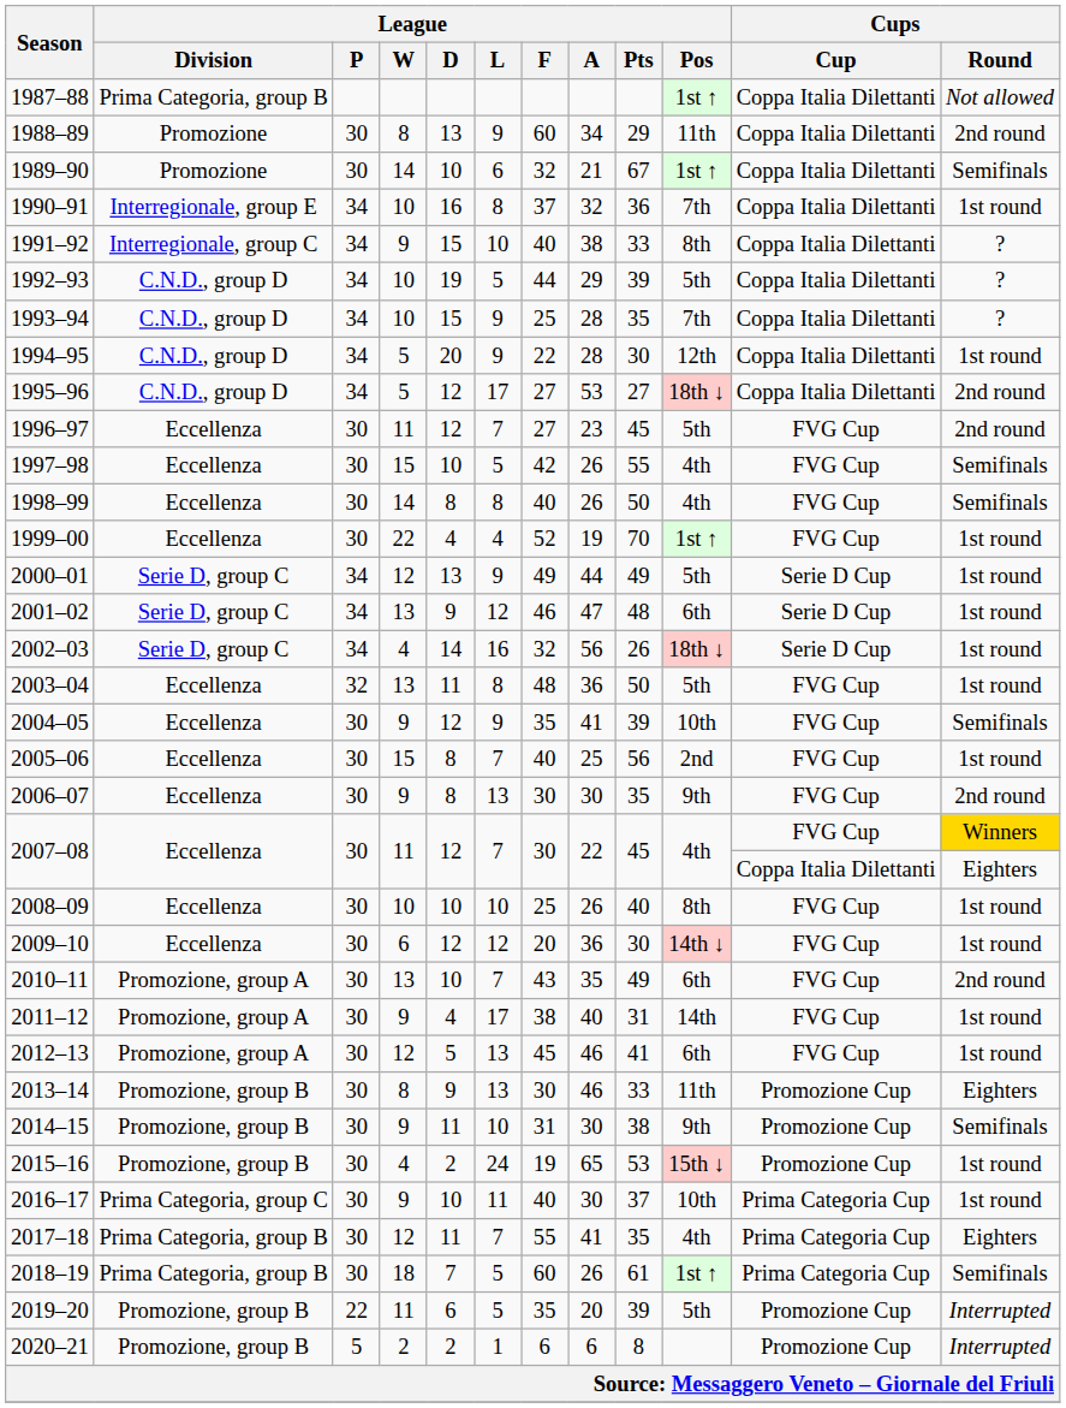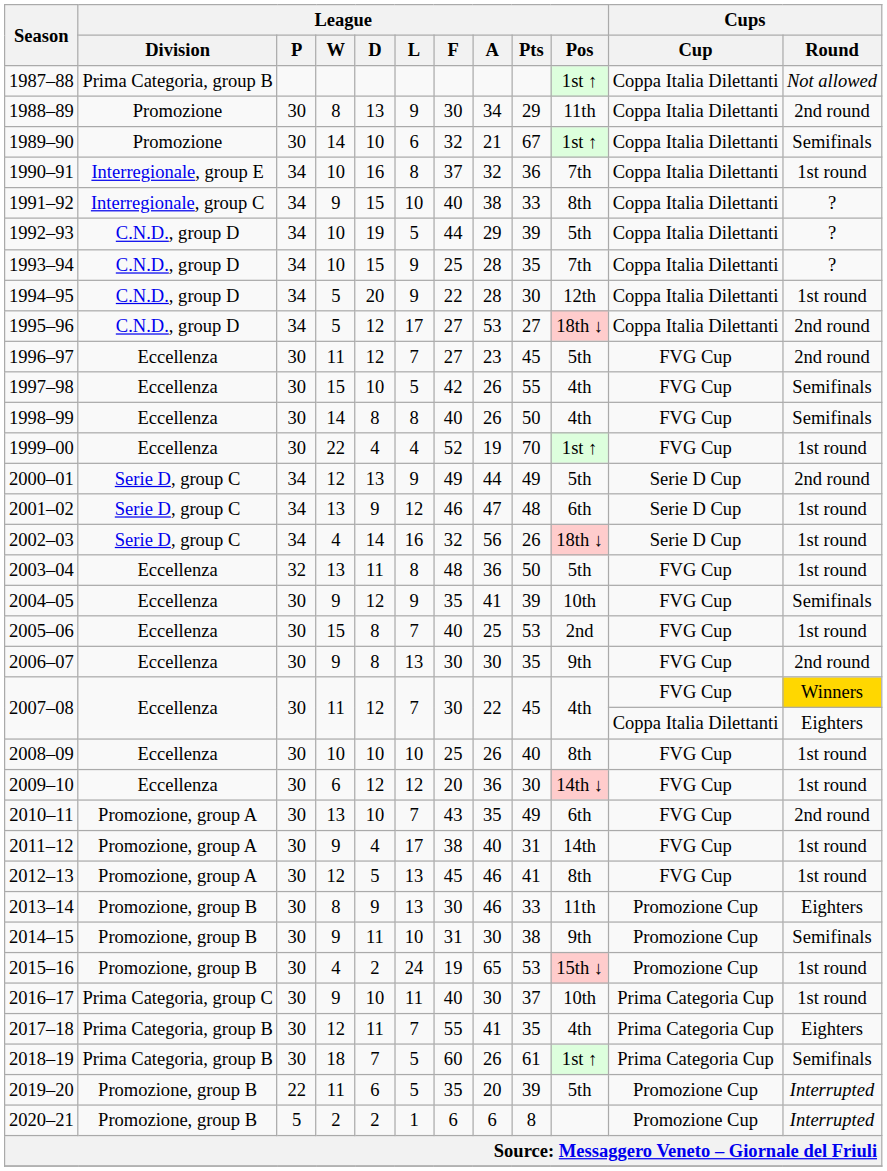 <table class="wikitable" style="font-size:95%; text-align: center;">
 <tr>
 <th rowspan=2>Season</th>
 <th colspan=9>League</th>
 <th colspan=2>Cups</th>
 </tr>
 <tr>
 <th>Division</th>
 <th width="25">P</th>
 <th width="25">W</th>
 <th width="25">D</th>
 <th width="25">L</th>
 <th width="25">F</th>
 <th width="25">A</th>
 <th width="25">Pts</th>
 <th width="40">Pos</th>
 <th>Cup</th>
 <th>Round</th>
 </tr>
 <tr>
 <td>1987–88</td>
 <td>Prima Categoria, group B</td>
 <td></td>
 <td></td>
 <td></td>
 <td></td>
 <td></td>
 <td></td>
 <td></td>
 <td bgcolor="#DDFFDD">1st ↑</td>
 <td>Coppa Italia Dilettanti</td>
 <td><em>Not allowed</em></td>
 </tr>
 <tr>
 <td>1988–89</td>
 <td>Promozione</td>
 <td>30</td>
 <td>8</td>
 <td>13</td>
 <td>9</td>
-<td>60</td>
+<td>30</td>
 <td>34</td>
 <td>29</td>
 <td>11th</td>
 <td>Coppa Italia Dilettanti</td>
 <td>2nd round</td>
 </tr>
 <tr>
 <td>1989–90</td>
 <td>Promozione</td>
 <td>30</td>
 <td>14</td>
 <td>10</td>
 <td>6</td>
 <td>32</td>
 <td>21</td>
 <td>67</td>
 <td bgcolor="#DDFFDD">1st ↑</td>
 <td>Coppa Italia Dilettanti</td>
 <td>Semifinals</td>
 </tr>
 <tr>
 <td>1990–91</td>
 <td><a href='#'>Interregionale</a>, group E</td>
 <td>34</td>
 <td>10</td>
 <td>16</td>
 <td>8</td>
 <td>37</td>
 <td>32</td>
 <td>36</td>
 <td>7th</td>
 <td>Coppa Italia Dilettanti</td>
 <td>1st round</td>
 </tr>
 <tr>
 <td>1991–92</td>
 <td><a href='#'>Interregionale</a>, group C</td>
 <td>34</td>
 <td>9</td>
 <td>15</td>
 <td>10</td>
 <td>40</td>
 <td>38</td>
 <td>33</td>
 <td>8th</td>
 <td>Coppa Italia Dilettanti</td>
 <td>?</td>
 </tr>
 <tr>
 <td>1992–93</td>
 <td><a href='#'>C.N.D.</a>, group D</td>
 <td>34</td>
 <td>10</td>
 <td>19</td>
 <td>5</td>
 <td>44</td>
 <td>29</td>
 <td>39</td>
 <td>5th</td>
 <td>Coppa Italia Dilettanti</td>
 <td>?</td>
 </tr>
 <tr>
 <td>1993–94</td>
 <td><a href='#'>C.N.D.</a>, group D</td>
 <td>34</td>
 <td>10</td>
 <td>15</td>
 <td>9</td>
 <td>25</td>
 <td>28</td>
 <td>35</td>
 <td>7th</td>
 <td>Coppa Italia Dilettanti</td>
 <td>?</td>
 </tr>
 <tr>
 <td>1994–95</td>
 <td><a href='#'>C.N.D.</a>, group D</td>
 <td>34</td>
 <td>5</td>
 <td>20</td>
 <td>9</td>
 <td>22</td>
 <td>28</td>
 <td>30</td>
 <td>12th</td>
 <td>Coppa Italia Dilettanti</td>
 <td>1st round</td>
 </tr>
 <tr>
 <td>1995–96</td>
 <td><a href='#'>C.N.D.</a>, group D</td>
 <td>34</td>
 <td>5</td>
 <td>12</td>
 <td>17</td>
 <td>27</td>
 <td>53</td>
 <td>27</td>
 <td bgcolor="#FFCCCC">18th ↓</td>
 <td>Coppa Italia Dilettanti</td>
 <td>2nd round</td>
 </tr>
 <tr>
 <td>1996–97</td>
 <td>Eccellenza</td>
 <td>30</td>
 <td>11</td>
 <td>12</td>
 <td>7</td>
 <td>27</td>
 <td>23</td>
 <td>45</td>
 <td>5th</td>
 <td>FVG Cup</td>
 <td>2nd round</td>
 </tr>
 <tr>
 <td>1997–98</td>
 <td>Eccellenza</td>
 <td>30</td>
 <td>15</td>
 <td>10</td>
 <td>5</td>
 <td>42</td>
 <td>26</td>
 <td>55</td>
 <td>4th</td>
 <td>FVG Cup</td>
 <td>Semifinals</td>
 </tr>
 <tr>
 <td>1998–99</td>
 <td>Eccellenza</td>
 <td>30</td>
 <td>14</td>
 <td>8</td>
 <td>8</td>
 <td>40</td>
 <td>26</td>
 <td>50</td>
 <td>4th</td>
 <td>FVG Cup</td>
 <td>Semifinals</td>
 </tr>
 <tr>
 <td>1999–00</td>
 <td>Eccellenza</td>
 <td>30</td>
 <td>22</td>
 <td>4</td>
 <td>4</td>
 <td>52</td>
 <td>19</td>
 <td>70</td>
 <td bgcolor="#DDFFDD">1st ↑</td>
 <td>FVG Cup</td>
 <td>1st round</td>
 </tr>
 <tr>
 <td>2000–01</td>
 <td><a href='#'>Serie D</a>, group C</td>
 <td>34</td>
 <td>12</td>
 <td>13</td>
 <td>9</td>
 <td>49</td>
 <td>44</td>
 <td>49</td>
 <td>5th</td>
 <td>Serie D Cup</td>
-<td>1st round</td>
+<td>2nd round</td>
 </tr>
 <tr>
 <td>2001–02</td>
 <td><a href='#'>Serie D</a>, group C</td>
 <td>34</td>
 <td>13</td>
 <td>9</td>
 <td>12</td>
 <td>46</td>
 <td>47</td>
 <td>48</td>
 <td>6th</td>
 <td>Serie D Cup</td>
 <td>1st round</td>
 </tr>
 <tr>
 <td>2002–03</td>
 <td><a href='#'>Serie D</a>, group C</td>
 <td>34</td>
 <td>4</td>
 <td>14</td>
 <td>16</td>
 <td>32</td>
 <td>56</td>
 <td>26</td>
 <td bgcolor="#FFCCCC">18th ↓</td>
 <td>Serie D Cup</td>
 <td>1st round</td>
 </tr>
 <tr>
 <td>2003–04</td>
 <td>Eccellenza</td>
 <td>32</td>
 <td>13</td>
 <td>11</td>
 <td>8</td>
 <td>48</td>
 <td>36</td>
 <td>50</td>
 <td>5th</td>
 <td>FVG Cup</td>
 <td>1st round</td>
 </tr>
 <tr>
 <td>2004–05</td>
 <td>Eccellenza</td>
 <td>30</td>
 <td>9</td>
 <td>12</td>
 <td>9</td>
 <td>35</td>
 <td>41</td>
 <td>39</td>
 <td>10th</td>
 <td>FVG Cup</td>
 <td>Semifinals</td>
 </tr>
 <tr>
 <td>2005–06</td>
 <td>Eccellenza</td>
 <td>30</td>
 <td>15</td>
 <td>8</td>
 <td>7</td>
 <td>40</td>
 <td>25</td>
-<td>56</td>
+<td>53</td>
 <td>2nd</td>
 <td>FVG Cup</td>
 <td>1st round</td>
 </tr>
 <tr>
 <td>2006–07</td>
 <td>Eccellenza</td>
 <td>30</td>
 <td>9</td>
 <td>8</td>
 <td>13</td>
 <td>30</td>
 <td>30</td>
 <td>35</td>
 <td>9th</td>
 <td>FVG Cup</td>
 <td>2nd round</td>
 </tr>
 <tr>
 <td rowspan=2>2007–08</td>
 <td rowspan=2>Eccellenza</td>
 <td rowspan=2>30</td>
 <td rowspan=2>11</td>
 <td rowspan=2>12</td>
 <td rowspan=2>7</td>
 <td rowspan=2>30</td>
 <td rowspan=2>22</td>
 <td rowspan=2>45</td>
 <td rowspan=2>4th</td>
 <td>FVG Cup</td>
 <td bgcolor=gold>Winners</td>
 </tr>
 <tr>
 <td>Coppa Italia Dilettanti</td>
 <td>Eighters</td>
 </tr>
 <tr>
 <td>2008–09</td>
 <td>Eccellenza</td>
 <td>30</td>
 <td>10</td>
 <td>10</td>
 <td>10</td>
 <td>25</td>
 <td>26</td>
 <td>40</td>
 <td>8th</td>
 <td>FVG Cup</td>
 <td>1st round</td>
 </tr>
 <tr>
 <td>2009–10</td>
 <td>Eccellenza</td>
 <td>30</td>
 <td>6</td>
 <td>12</td>
 <td>12</td>
 <td>20</td>
 <td>36</td>
 <td>30</td>
 <td bgcolor="#FFCCCC">14th ↓</td>
 <td>FVG Cup</td>
 <td>1st round</td>
 </tr>
 <tr>
 <td>2010–11</td>
 <td>Promozione, group A</td>
 <td>30</td>
 <td>13</td>
 <td>10</td>
 <td>7</td>
 <td>43</td>
 <td>35</td>
 <td>49</td>
 <td>6th</td>
 <td>FVG Cup</td>
 <td>2nd round</td>
 </tr>
 <tr>
 <td>2011–12</td>
 <td>Promozione, group A</td>
 <td>30</td>
 <td>9</td>
 <td>4</td>
 <td>17</td>
 <td>38</td>
 <td>40</td>
 <td>31</td>
 <td>14th</td>
 <td>FVG Cup</td>
 <td>1st round</td>
 </tr>
 <tr>
 <td>2012–13</td>
 <td>Promozione, group A</td>
 <td>30</td>
 <td>12</td>
 <td>5</td>
 <td>13</td>
 <td>45</td>
 <td>46</td>
 <td>41</td>
-<td>6th</td>
+<td>8th</td>
 <td>FVG Cup</td>
 <td>1st round</td>
 </tr>
 <tr>
 <td>2013–14</td>
 <td>Promozione, group B</td>
 <td>30</td>
 <td>8</td>
 <td>9</td>
 <td>13</td>
 <td>30</td>
 <td>46</td>
 <td>33</td>
 <td>11th</td>
 <td>Promozione Cup</td>
 <td>Eighters</td>
 </tr>
 <tr>
 <td>2014–15</td>
 <td>Promozione, group B</td>
 <td>30</td>
 <td>9</td>
 <td>11</td>
 <td>10</td>
 <td>31</td>
 <td>30</td>
 <td>38</td>
 <td>9th</td>
 <td>Promozione Cup</td>
 <td>Semifinals</td>
 </tr>
 <tr>
 <td>2015–16</td>
 <td>Promozione, group B</td>
 <td>30</td>
 <td>4</td>
 <td>2</td>
 <td>24</td>
 <td>19</td>
 <td>65</td>
 <td>53</td>
 <td bgcolor="#FFCCCC">15th ↓</td>
 <td>Promozione Cup</td>
 <td>1st round</td>
 </tr>
 <tr>
 <td>2016–17</td>
 <td>Prima Categoria, group C</td>
 <td>30</td>
 <td>9</td>
 <td>10</td>
 <td>11</td>
 <td>40</td>
 <td>30</td>
 <td>37</td>
 <td>10th</td>
 <td>Prima Categoria Cup</td>
 <td>1st round</td>
 </tr>
 <tr>
 <td>2017–18</td>
 <td>Prima Categoria, group B</td>
 <td>30</td>
 <td>12</td>
 <td>11</td>
 <td>7</td>
 <td>55</td>
 <td>41</td>
 <td>35</td>
 <td>4th</td>
 <td>Prima Categoria Cup</td>
 <td>Eighters</td>
 </tr>
 <tr>
 <td>2018–19</td>
 <td>Prima Categoria, group B</td>
 <td>30</td>
 <td>18</td>
 <td>7</td>
 <td>5</td>
 <td>60</td>
 <td>26</td>
 <td>61</td>
 <td bgcolor="#DDFFDD">1st ↑</td>
 <td>Prima Categoria Cup</td>
 <td>Semifinals</td>
 </tr>
 <tr>
 <td>2019–20</td>
 <td>Promozione, group B</td>
 <td>22</td>
 <td>11</td>
 <td>6</td>
 <td>5</td>
 <td>35</td>
 <td>20</td>
 <td>39</td>
 <td>5th</td>
 <td>Promozione Cup</td>
 <td><em>Interrupted</em></td>
 </tr>
 <tr>
 <td>2020–21</td>
 <td>Promozione, group B</td>
 <td>5</td>
 <td>2</td>
 <td>2</td>
 <td>1</td>
 <td>6</td>
 <td>6</td>
 <td>8</td>
 <td></td>
 <td>Promozione Cup</td>
 <td><em>Interrupted</em></td>
 </tr>
 <tr style="background-color: #ffffff;">
 <th colspan="12" style="text-align: right;">Source: <a href='#'>Messaggero Veneto – Giornale del Friuli</a></th>
 </tr>
 <tr>
 </tr>
 </table>
